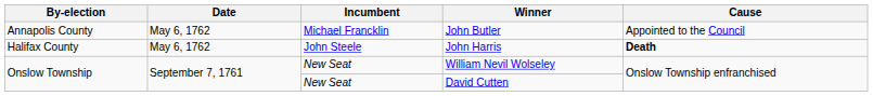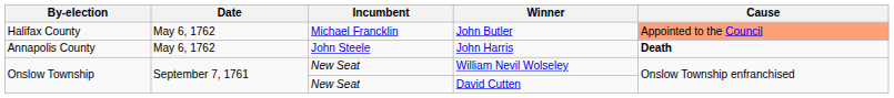 <table class=wikitable style="width:100%">
 <tr>
 <th>By-election</th>
 <th>Date</th>
 <th>Incumbent</th>
 <th>Winner</th>
 <th>Cause</th>
 </tr>
 <tr>
-<td>Annapolis County</td>
+<td>Halifax County</td>
 <td>May 6, 1762</td>
 <td><a href='#'>Michael Francklin</a></td>
 <td><a href='#'>John Butler</a></td>
-<td>Appointed to the <a href='#'>Council</a></td>
+<td style="background: lightsalmon;">Appointed to the <a href='#'>Council</a></td>
 </tr>
 <tr>
-<td>Halifax County</td>
+<td>Annapolis County</td>
 <td>May 6, 1762</td>
 <td><a href='#'>John Steele</a></td>
 <td><a href='#'>John Harris</a></td>
 <td><strong>Death</strong></td>
 </tr>
 <tr>
 <td rowspan=2>Onslow Township</td>
 <td rowspan=2>September 7, 1761</td>
 <td><em>New Seat</em></td>
 <td><a href='#'>William Nevil Wolseley</a></td>
 <td rowspan=2>Onslow Township enfranchised</td>
 </tr>
 <tr>
 <td><em>New Seat</em></td>
 <td><a href='#'>David Cutten</a></td>
 </tr>
 </table>
